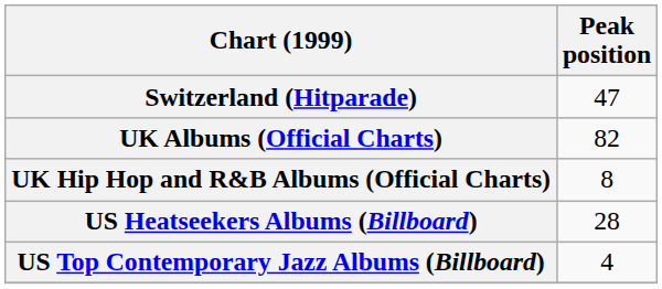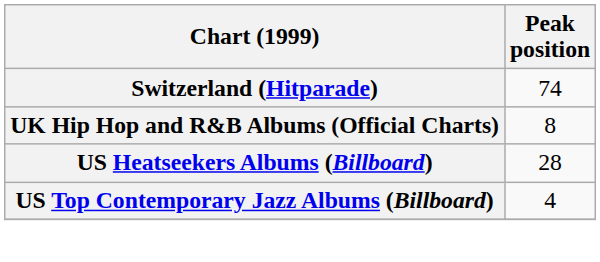 <table class="wikitable sortable plainrowheaders" style="text-align:center">
 <tr>
 <th scope="col">Chart (1999)</th>
 <th scope="col">Peak<br>position</th>
 </tr>
 <tr>
 <th scope="row">Switzerland (<a href='#'>Hitparade</a>)</th>
-<td>47</td>
-</tr>
-<tr>
-<th scope="row">UK Albums (<a href='#'>Official Charts</a>)</th>
-<td>82</td>
+<td>74</td>
 </tr>
 <tr>
 <th scope="row">UK Hip Hop and R&B Albums (Official Charts)</th>
 <td>8</td>
 </tr>
 <tr>
 <th scope="row">US <a href='#'>Heatseekers Albums</a> (<em><a href='#'>Billboard</a></em>)</th>
 <td>28</td>
 </tr>
 <tr>
 <th scope="row">US <a href='#'>Top Contemporary Jazz Albums</a> (<em>Billboard</em>)</th>
 <td>4</td>
 </tr>
 <tr>
 </tr>
 </table>
